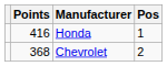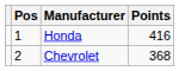 <table class="wikitable" style="font-size: 95%;">
 <tr>
 <th></th>
+<th>Pos</th>
+<th>Manufacturer</th>
 <th>Points</th>
-<th>Manufacturer</th>
-<th>Pos</th>
 </tr>
 <tr>
 <td align="left"></td>
+<td>1</td>
+<td> <a href='#'>Honda</a></td>
 <td align="right">416</td>
-<td> <a href='#'>Honda</a></td>
-<td>1</td>
 </tr>
 <tr>
 <td align="left"></td>
+<td>2</td>
+<td> <a href='#'>Chevrolet</a></td>
 <td align="right">368</td>
-<td> <a href='#'>Chevrolet</a></td>
-<td>2</td>
 </tr>
 </table>
